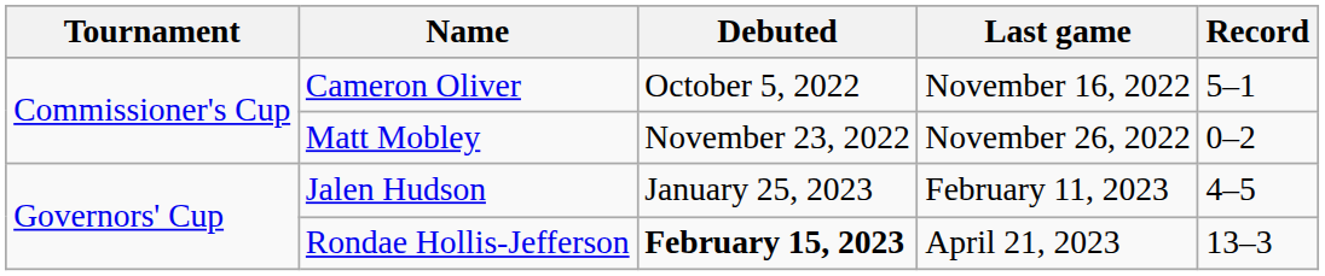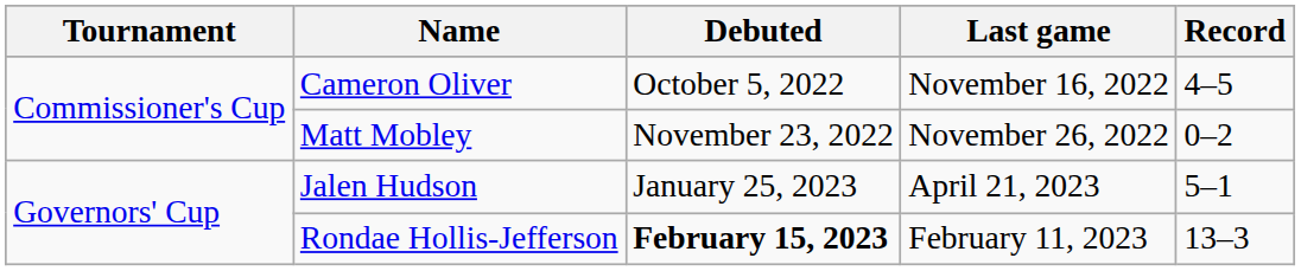 <table class="wikitable">
 <tr>
 <th>Tournament</th>
 <th>Name</th>
 <th>Debuted</th>
 <th>Last game</th>
 <th>Record</th>
 </tr>
 <tr>
 <td rowspan="2"><a href='#'>Commissioner's Cup</a></td>
 <td><a href='#'>Cameron Oliver</a></td>
 <td>October 5, 2022 </td>
 <td>November 16, 2022 </td>
-<td>5–1</td>
+<td>4–5</td>
 </tr>
 <tr>
 <td><a href='#'>Matt Mobley</a></td>
 <td>November 23, 2022 </td>
 <td>November 26, 2022 </td>
 <td>0–2</td>
 </tr>
 <tr>
 <td rowspan=2><a href='#'>Governors' Cup</a></td>
 <td><a href='#'>Jalen Hudson</a></td>
 <td>January 25, 2023 </td>
-<td>February 11, 2023 </td>
-<td>4–5</td>
+<td>April 21, 2023 </td>
+<td>5–1</td>
 </tr>
 <tr>
 <td><a href='#'>Rondae Hollis-Jefferson</a></td>
 <td><strong>February 15, 2023 </strong></td>
-<td>April 21, 2023 </td>
+<td>February 11, 2023 </td>
 <td>13–3</td>
 </tr>
 </table>
